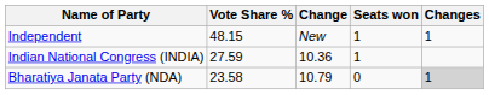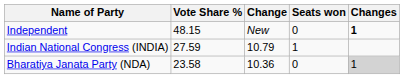 <table class="wikitable sortable">
 <tr>
 <th>Name of Party</th>
 <th>Vote Share % </th>
 <th>Change</th>
 <th>Seats won</th>
 <th>Changes</th>
 </tr>
 <tr>
 <td><a href='#'> Independent</a></td>
 <td>48.15</td>
 <td><em>New</em></td>
-<td>1</td>
-<td> 1</td>
+<td>0</td>
+<td><strong> 1</strong></td>
 </tr>
 <tr>
 <td><a href='#'>Indian National Congress</a> (INDIA)</td>
 <td>27.59</td>
-<td> 10.36</td>
+<td> 10.79</td>
 <td>1</td>
 <td></td>
 </tr>
 <tr>
 <td><a href='#'>Bharatiya Janata Party</a> (NDA)</td>
 <td>23.58</td>
-<td> 10.79</td>
+<td> 10.36</td>
 <td>0</td>
 <td style="background: lightgrey;"> 1</td>
 </tr>
 </table>
